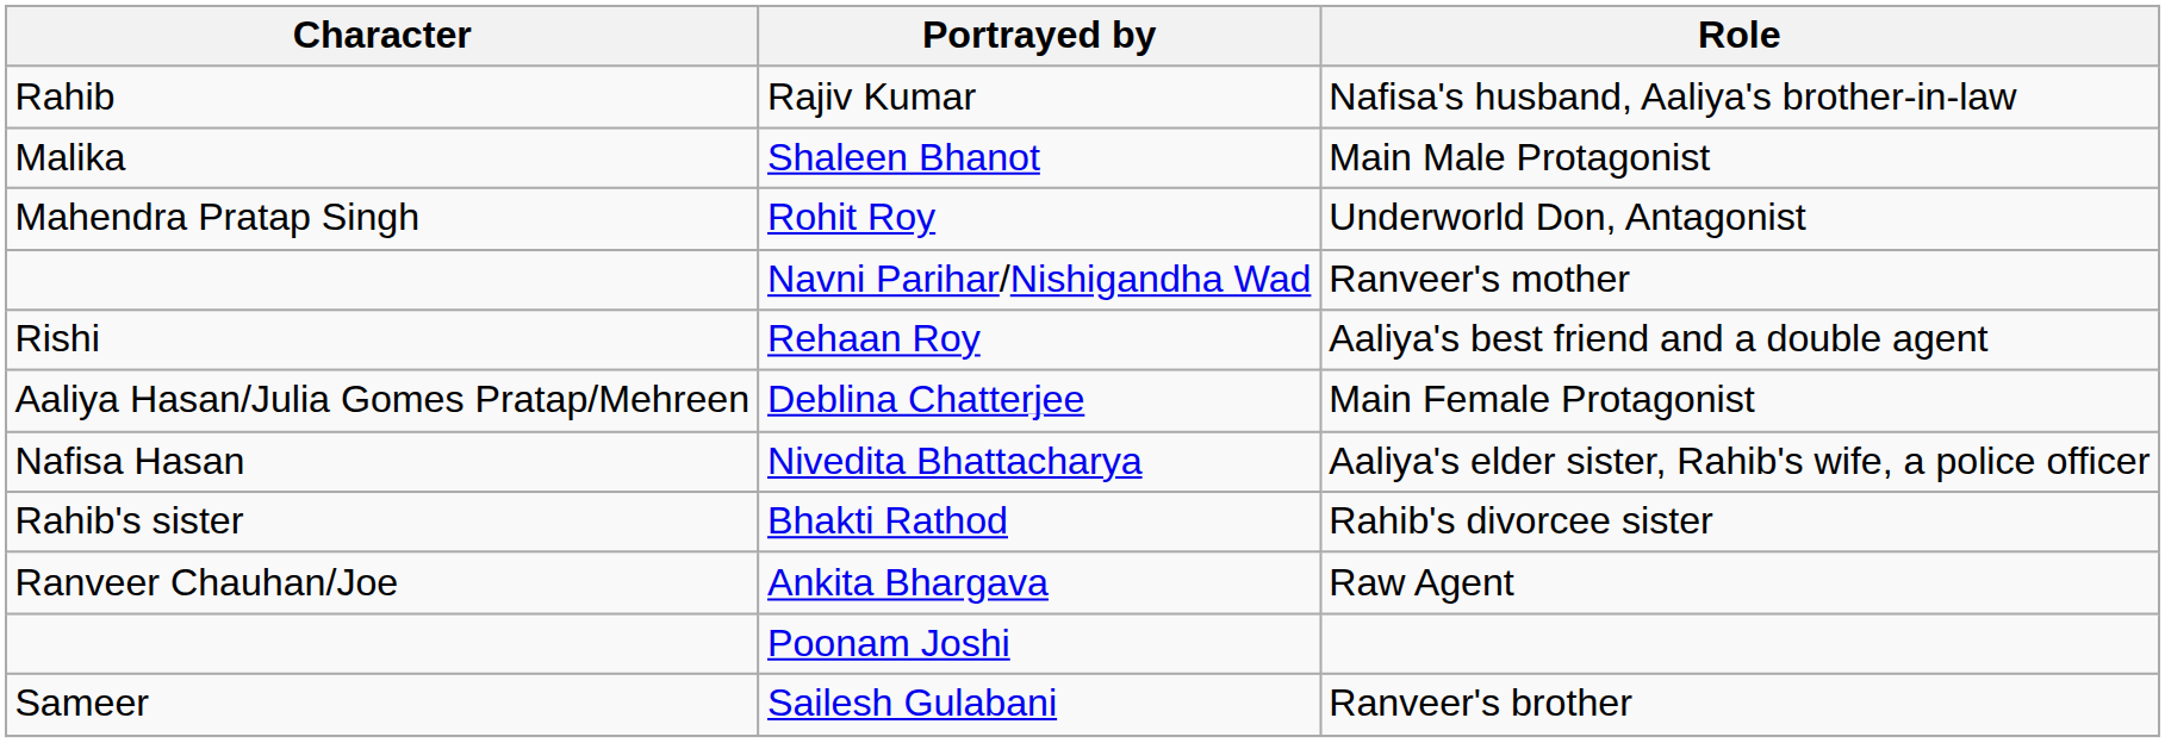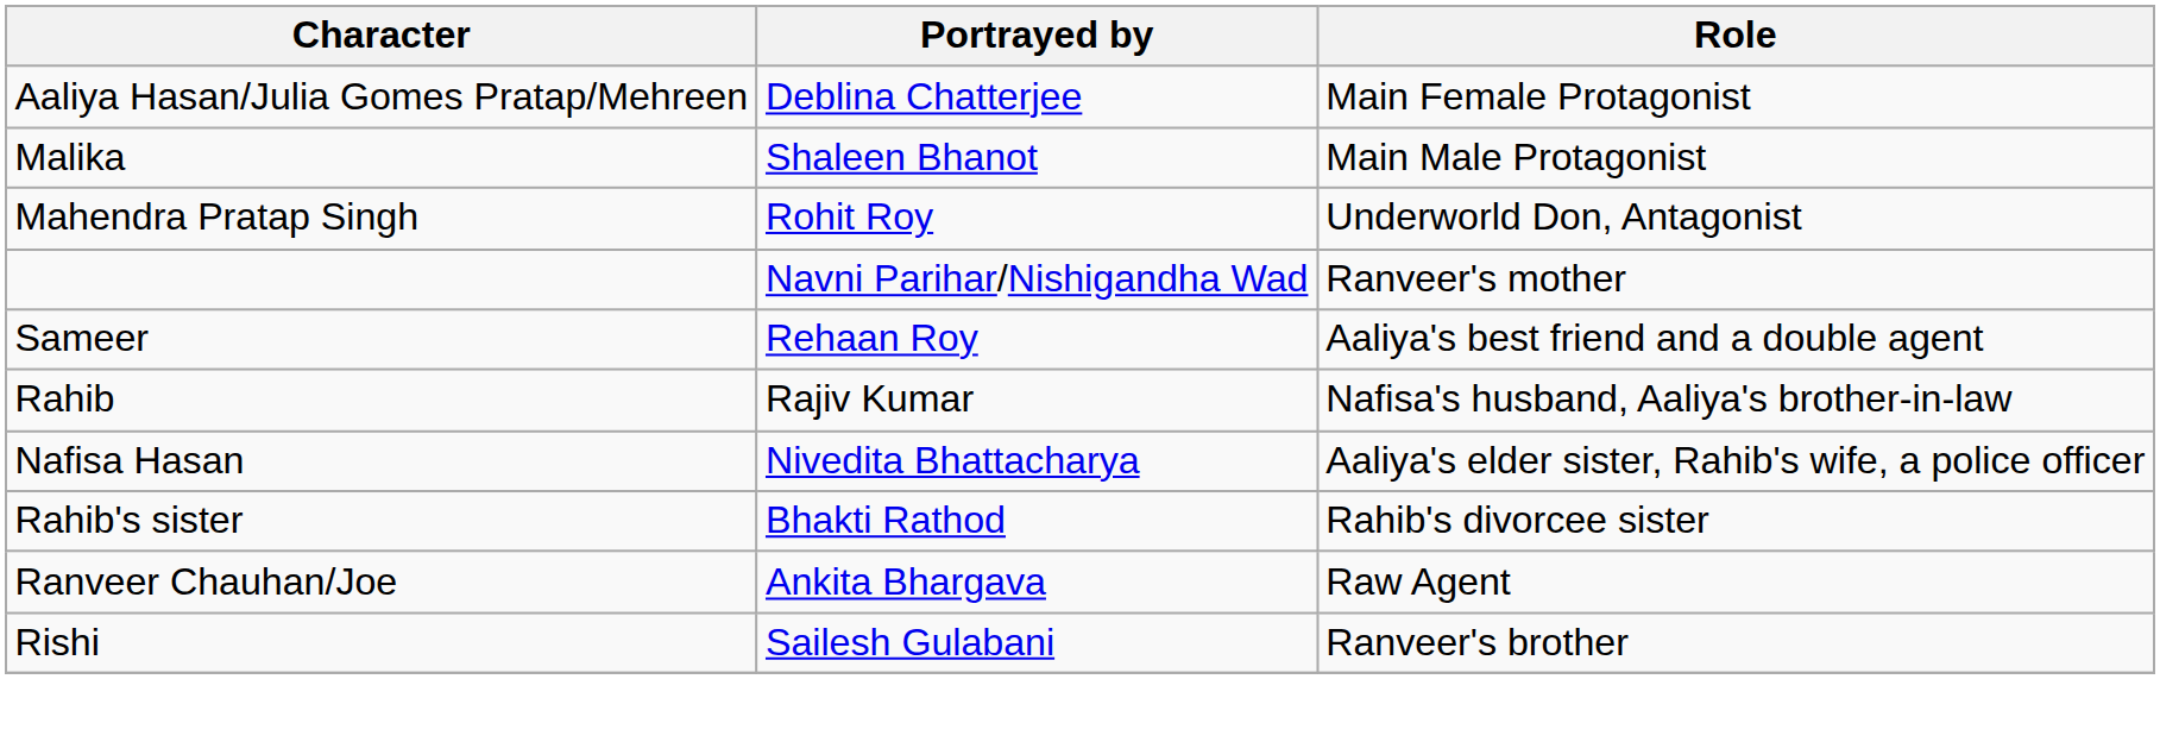 <table class="wikitable">
 <tr>
 <th>Character</th>
 <th>Portrayed by</th>
 <th>Role</th>
 </tr>
 <tr>
-<td>Rahib</td>
-<td>Rajiv Kumar</td>
-<td>Nafisa's husband, Aaliya's brother-in-law</td>
+<td>Aaliya Hasan/Julia Gomes Pratap/Mehreen</td>
+<td><a href='#'>Deblina Chatterjee</a></td>
+<td>Main Female Protagonist</td>
 </tr>
 <tr>
 <td>Malika</td>
 <td><a href='#'>Shaleen Bhanot</a></td>
 <td>Main Male Protagonist</td>
 </tr>
 <tr>
 <td>Mahendra Pratap Singh</td>
 <td><a href='#'>Rohit Roy</a></td>
 <td>Underworld Don, Antagonist</td>
 </tr>
 <tr>
 <td></td>
 <td><a href='#'>Navni Parihar</a>/<a href='#'>Nishigandha Wad</a></td>
 <td>Ranveer's mother</td>
 </tr>
 <tr>
-<td>Rishi</td>
+<td>Sameer<br></td>
 <td><a href='#'>Rehaan Roy</a></td>
 <td>Aaliya's best friend and a double agent</td>
 </tr>
 <tr>
-<td>Aaliya Hasan/Julia Gomes Pratap/Mehreen</td>
-<td><a href='#'>Deblina Chatterjee</a></td>
-<td>Main Female Protagonist</td>
+<td>Rahib</td>
+<td>Rajiv Kumar</td>
+<td>Nafisa's husband, Aaliya's brother-in-law</td>
 </tr>
 <tr>
 <td>Nafisa Hasan</td>
 <td><a href='#'>Nivedita Bhattacharya</a></td>
 <td>Aaliya's elder sister, Rahib's wife, a police officer</td>
 </tr>
 <tr>
 <td>Rahib's sister</td>
 <td><a href='#'>Bhakti Rathod</a></td>
 <td>Rahib's divorcee sister</td>
 </tr>
 <tr>
 <td>Ranveer Chauhan/Joe</td>
 <td><a href='#'>Ankita Bhargava</a></td>
 <td>Raw Agent</td>
 </tr>
 <tr>
-<td></td>
-<td><a href='#'>Poonam Joshi</a></td>
-<td></td>
-</tr>
-<tr>
-<td>Sameer<br></td>
+<td>Rishi</td>
 <td><a href='#'>Sailesh Gulabani</a></td>
 <td>Ranveer's brother</td>
 </tr>
 <tr>
 </tr>
 </table>
